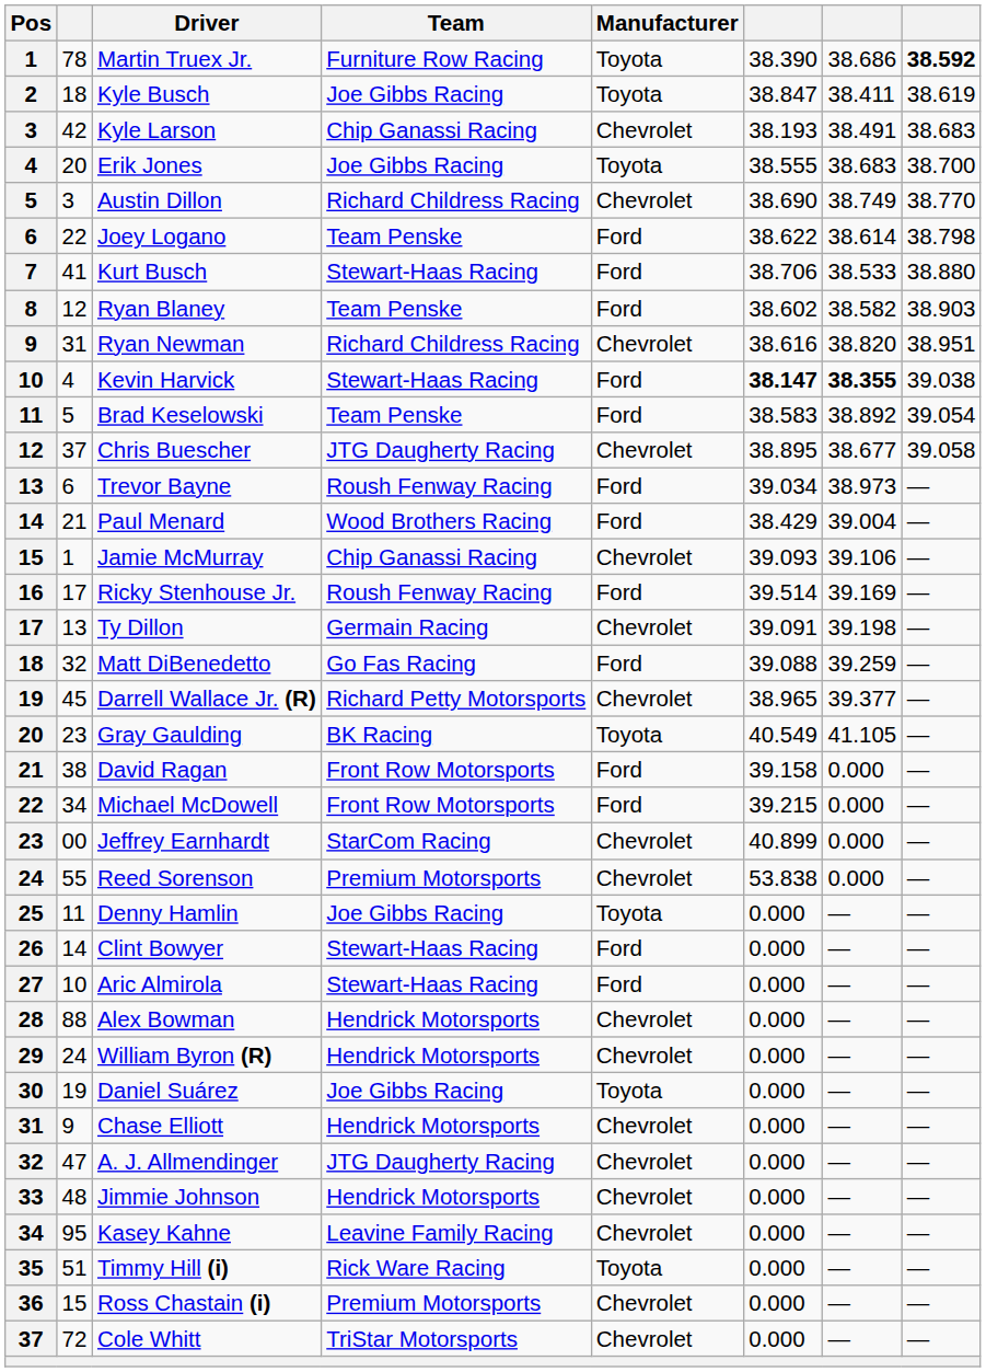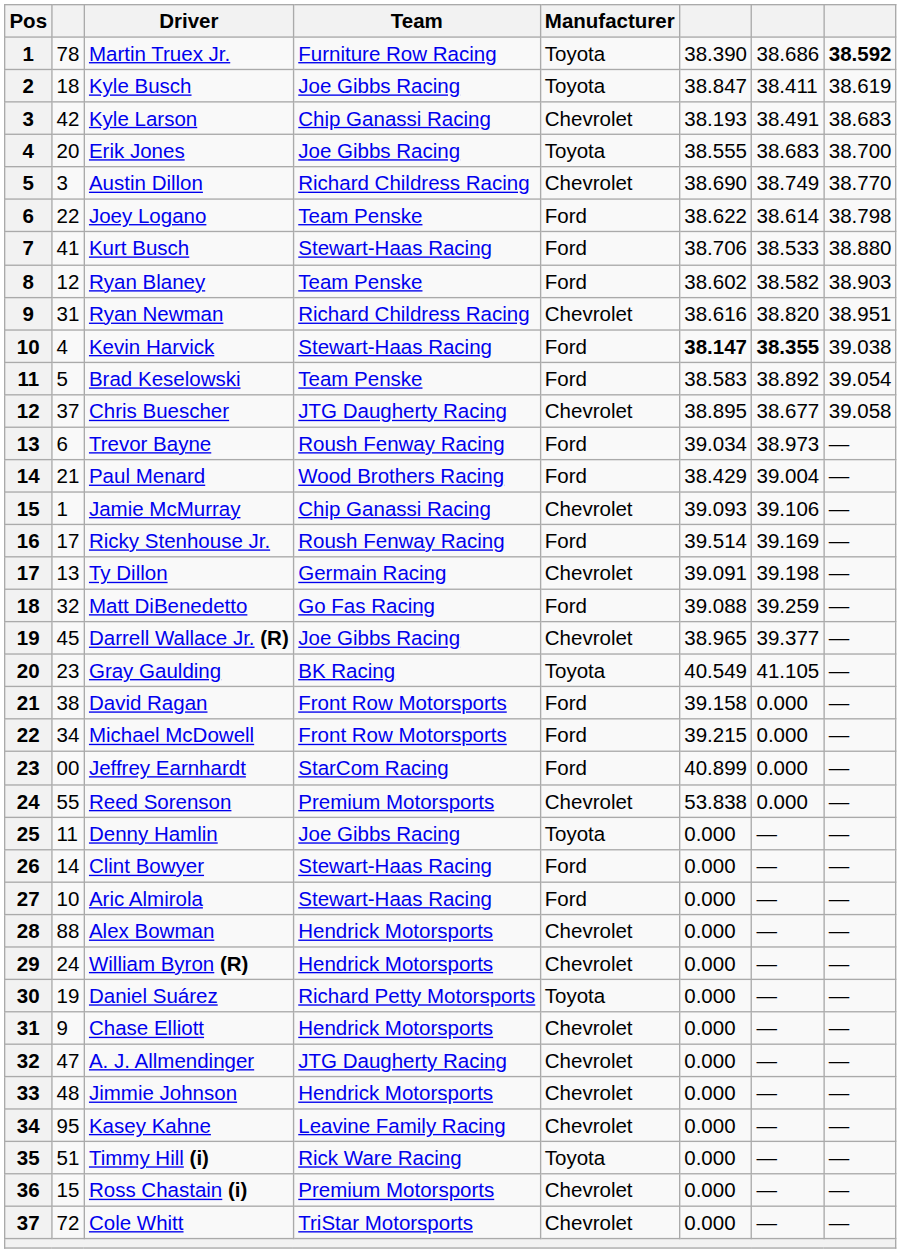 <table class="wikitable" style="font-size:95%">
 <tr>
 <th>Pos</th>
 <th></th>
 <th>Driver</th>
 <th>Team</th>
 <th>Manufacturer</th>
 <th></th>
 <th></th>
 <th></th>
 </tr>
 <tr>
 <th>1</th>
 <td>78</td>
 <td><a href='#'>Martin Truex Jr.</a></td>
 <td><a href='#'>Furniture Row Racing</a></td>
 <td>Toyota</td>
 <td>38.390</td>
 <td>38.686</td>
 <td><strong>38.592</strong></td>
 </tr>
 <tr>
 <th>2</th>
 <td>18</td>
 <td><a href='#'>Kyle Busch</a></td>
 <td><a href='#'>Joe Gibbs Racing</a></td>
 <td>Toyota</td>
 <td>38.847</td>
 <td>38.411</td>
 <td>38.619</td>
 </tr>
 <tr>
 <th>3</th>
 <td>42</td>
 <td><a href='#'>Kyle Larson</a></td>
 <td><a href='#'>Chip Ganassi Racing</a></td>
 <td>Chevrolet</td>
 <td>38.193</td>
 <td>38.491</td>
 <td>38.683</td>
 </tr>
 <tr>
 <th>4</th>
 <td>20</td>
 <td><a href='#'>Erik Jones</a></td>
 <td><a href='#'>Joe Gibbs Racing</a></td>
 <td>Toyota</td>
 <td>38.555</td>
 <td>38.683</td>
 <td>38.700</td>
 </tr>
 <tr>
 <th>5</th>
 <td>3</td>
 <td><a href='#'>Austin Dillon</a></td>
 <td><a href='#'>Richard Childress Racing</a></td>
 <td>Chevrolet</td>
 <td>38.690</td>
 <td>38.749</td>
 <td>38.770</td>
 </tr>
 <tr>
 <th>6</th>
 <td>22</td>
 <td><a href='#'>Joey Logano</a></td>
 <td><a href='#'>Team Penske</a></td>
 <td>Ford</td>
 <td>38.622</td>
 <td>38.614</td>
 <td>38.798</td>
 </tr>
 <tr>
 <th>7</th>
 <td>41</td>
 <td><a href='#'>Kurt Busch</a></td>
 <td><a href='#'>Stewart-Haas Racing</a></td>
 <td>Ford</td>
 <td>38.706</td>
 <td>38.533</td>
 <td>38.880</td>
 </tr>
 <tr>
 <th>8</th>
 <td>12</td>
 <td><a href='#'>Ryan Blaney</a></td>
 <td><a href='#'>Team Penske</a></td>
 <td>Ford</td>
 <td>38.602</td>
 <td>38.582</td>
 <td>38.903</td>
 </tr>
 <tr>
 <th>9</th>
 <td>31</td>
 <td><a href='#'>Ryan Newman</a></td>
 <td><a href='#'>Richard Childress Racing</a></td>
 <td>Chevrolet</td>
 <td>38.616</td>
 <td>38.820</td>
 <td>38.951</td>
 </tr>
 <tr>
 <th>10</th>
 <td>4</td>
 <td><a href='#'>Kevin Harvick</a></td>
 <td><a href='#'>Stewart-Haas Racing</a></td>
 <td>Ford</td>
 <td><strong>38.147</strong></td>
 <td><strong>38.355</strong></td>
 <td>39.038</td>
 </tr>
 <tr>
 <th>11</th>
 <td>5</td>
 <td><a href='#'>Brad Keselowski</a></td>
 <td><a href='#'>Team Penske</a></td>
 <td>Ford</td>
 <td>38.583</td>
 <td>38.892</td>
 <td>39.054</td>
 </tr>
 <tr>
 <th>12</th>
 <td>37</td>
 <td><a href='#'>Chris Buescher</a></td>
 <td><a href='#'>JTG Daugherty Racing</a></td>
 <td>Chevrolet</td>
 <td>38.895</td>
 <td>38.677</td>
 <td>39.058</td>
 </tr>
 <tr>
 <th>13</th>
 <td>6</td>
 <td><a href='#'>Trevor Bayne</a></td>
 <td><a href='#'>Roush Fenway Racing</a></td>
 <td>Ford</td>
 <td>39.034</td>
 <td>38.973</td>
 <td>—</td>
 </tr>
 <tr>
 <th>14</th>
 <td>21</td>
 <td><a href='#'>Paul Menard</a></td>
 <td><a href='#'>Wood Brothers Racing</a></td>
 <td>Ford</td>
 <td>38.429</td>
 <td>39.004</td>
 <td>—</td>
 </tr>
 <tr>
 <th>15</th>
 <td>1</td>
 <td><a href='#'>Jamie McMurray</a></td>
 <td><a href='#'>Chip Ganassi Racing</a></td>
 <td>Chevrolet</td>
 <td>39.093</td>
 <td>39.106</td>
 <td>—</td>
 </tr>
 <tr>
 <th>16</th>
 <td>17</td>
 <td><a href='#'>Ricky Stenhouse Jr.</a></td>
 <td><a href='#'>Roush Fenway Racing</a></td>
 <td>Ford</td>
 <td>39.514</td>
 <td>39.169</td>
 <td>—</td>
 </tr>
 <tr>
 <th>17</th>
 <td>13</td>
 <td><a href='#'>Ty Dillon</a></td>
 <td><a href='#'>Germain Racing</a></td>
 <td>Chevrolet</td>
 <td>39.091</td>
 <td>39.198</td>
 <td>—</td>
 </tr>
 <tr>
 <th>18</th>
 <td>32</td>
 <td><a href='#'>Matt DiBenedetto</a></td>
 <td><a href='#'>Go Fas Racing</a></td>
 <td>Ford</td>
 <td>39.088</td>
 <td>39.259</td>
 <td>—</td>
 </tr>
 <tr>
 <th>19</th>
 <td>45</td>
 <td><a href='#'>Darrell Wallace Jr.</a> <strong>(R)</strong></td>
-<td><a href='#'>Richard Petty Motorsports</a></td>
+<td><a href='#'>Joe Gibbs Racing</a></td>
 <td>Chevrolet</td>
 <td>38.965</td>
 <td>39.377</td>
 <td>—</td>
 </tr>
 <tr>
 <th>20</th>
 <td>23</td>
 <td><a href='#'>Gray Gaulding</a></td>
 <td><a href='#'>BK Racing</a></td>
 <td>Toyota</td>
 <td>40.549</td>
 <td>41.105</td>
 <td>—</td>
 </tr>
 <tr>
 <th>21</th>
 <td>38</td>
 <td><a href='#'>David Ragan</a></td>
 <td><a href='#'>Front Row Motorsports</a></td>
 <td>Ford</td>
 <td>39.158</td>
 <td>0.000</td>
 <td>—</td>
 </tr>
 <tr>
 <th>22</th>
 <td>34</td>
 <td><a href='#'>Michael McDowell</a></td>
 <td><a href='#'>Front Row Motorsports</a></td>
 <td>Ford</td>
 <td>39.215</td>
 <td>0.000</td>
 <td>—</td>
 </tr>
 <tr>
 <th>23</th>
 <td>00</td>
 <td><a href='#'>Jeffrey Earnhardt</a></td>
 <td><a href='#'>StarCom Racing</a></td>
-<td>Chevrolet</td>
+<td>Ford</td>
 <td>40.899</td>
 <td>0.000</td>
 <td>—</td>
 </tr>
 <tr>
 <th>24</th>
 <td>55</td>
 <td><a href='#'>Reed Sorenson</a></td>
 <td><a href='#'>Premium Motorsports</a></td>
 <td>Chevrolet</td>
 <td>53.838</td>
 <td>0.000</td>
 <td>—</td>
 </tr>
 <tr>
 <th>25</th>
 <td>11</td>
 <td><a href='#'>Denny Hamlin</a></td>
 <td><a href='#'>Joe Gibbs Racing</a></td>
 <td>Toyota</td>
 <td>0.000</td>
 <td>—</td>
 <td>—</td>
 </tr>
 <tr>
 <th>26</th>
 <td>14</td>
 <td><a href='#'>Clint Bowyer</a></td>
 <td><a href='#'>Stewart-Haas Racing</a></td>
 <td>Ford</td>
 <td>0.000</td>
 <td>—</td>
 <td>—</td>
 </tr>
 <tr>
 <th>27</th>
 <td>10</td>
 <td><a href='#'>Aric Almirola</a></td>
 <td><a href='#'>Stewart-Haas Racing</a></td>
 <td>Ford</td>
 <td>0.000</td>
 <td>—</td>
 <td>—</td>
 </tr>
 <tr>
 <th>28</th>
 <td>88</td>
 <td><a href='#'>Alex Bowman</a></td>
 <td><a href='#'>Hendrick Motorsports</a></td>
 <td>Chevrolet</td>
 <td>0.000</td>
 <td>—</td>
 <td>—</td>
 </tr>
 <tr>
 <th>29</th>
 <td>24</td>
 <td><a href='#'>William Byron</a> <strong>(R)</strong></td>
 <td><a href='#'>Hendrick Motorsports</a></td>
 <td>Chevrolet</td>
 <td>0.000</td>
 <td>—</td>
 <td>—</td>
 </tr>
 <tr>
 <th>30</th>
 <td>19</td>
 <td><a href='#'>Daniel Suárez</a></td>
-<td><a href='#'>Joe Gibbs Racing</a></td>
+<td><a href='#'>Richard Petty Motorsports</a></td>
 <td>Toyota</td>
 <td>0.000</td>
 <td>—</td>
 <td>—</td>
 </tr>
 <tr>
 <th>31</th>
 <td>9</td>
 <td><a href='#'>Chase Elliott</a></td>
 <td><a href='#'>Hendrick Motorsports</a></td>
 <td>Chevrolet</td>
 <td>0.000</td>
 <td>—</td>
 <td>—</td>
 </tr>
 <tr>
 <th>32</th>
 <td>47</td>
 <td><a href='#'>A. J. Allmendinger</a></td>
 <td><a href='#'>JTG Daugherty Racing</a></td>
 <td>Chevrolet</td>
 <td>0.000</td>
 <td>—</td>
 <td>—</td>
 </tr>
 <tr>
 <th>33</th>
 <td>48</td>
 <td><a href='#'>Jimmie Johnson</a></td>
 <td><a href='#'>Hendrick Motorsports</a></td>
 <td>Chevrolet</td>
 <td>0.000</td>
 <td>—</td>
 <td>—</td>
 </tr>
 <tr>
 <th>34</th>
 <td>95</td>
 <td><a href='#'>Kasey Kahne</a></td>
 <td><a href='#'>Leavine Family Racing</a></td>
 <td>Chevrolet</td>
 <td>0.000</td>
 <td>—</td>
 <td>—</td>
 </tr>
 <tr>
 <th>35</th>
 <td>51</td>
 <td><a href='#'>Timmy Hill</a> <strong>(i)</strong></td>
 <td><a href='#'>Rick Ware Racing</a></td>
 <td>Toyota</td>
 <td>0.000</td>
 <td>—</td>
 <td>—</td>
 </tr>
 <tr>
 <th>36</th>
 <td>15</td>
 <td><a href='#'>Ross Chastain</a> <strong>(i)</strong></td>
 <td><a href='#'>Premium Motorsports</a></td>
 <td>Chevrolet</td>
 <td>0.000</td>
 <td>—</td>
 <td>—</td>
 </tr>
 <tr>
 <th>37</th>
 <td>72</td>
 <td><a href='#'>Cole Whitt</a></td>
 <td><a href='#'>TriStar Motorsports</a></td>
 <td>Chevrolet</td>
 <td>0.000</td>
 <td>—</td>
 <td>—</td>
 </tr>
 <tr>
 <th colspan="8"></th>
 </tr>
 </table>
